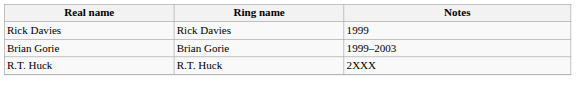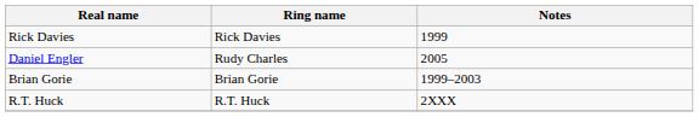 <table class="wikitable sortable" align="left center" width="65%">
 <tr>
 <th width="15%">Real name</th>
 <th width="15%">Ring name</th>
 <th width="20%">Notes</th>
 </tr>
 <tr>
 <td>Rick Davies</td>
 <td>Rick Davies</td>
 <td>1999</td>
+</tr>
+<tr>
+<td><a href='#'>Daniel Engler</a></td>
+<td>Rudy Charles</td>
+<td>2005</td>
 </tr>
 <tr>
 <td>Brian Gorie</td>
 <td>Brian Gorie</td>
 <td>1999–2003</td>
 </tr>
 <tr>
 <td>R.T. Huck</td>
 <td>R.T. Huck</td>
 <td>2XXX</td>
 </tr>
 <tr>
 </tr>
 </table>
